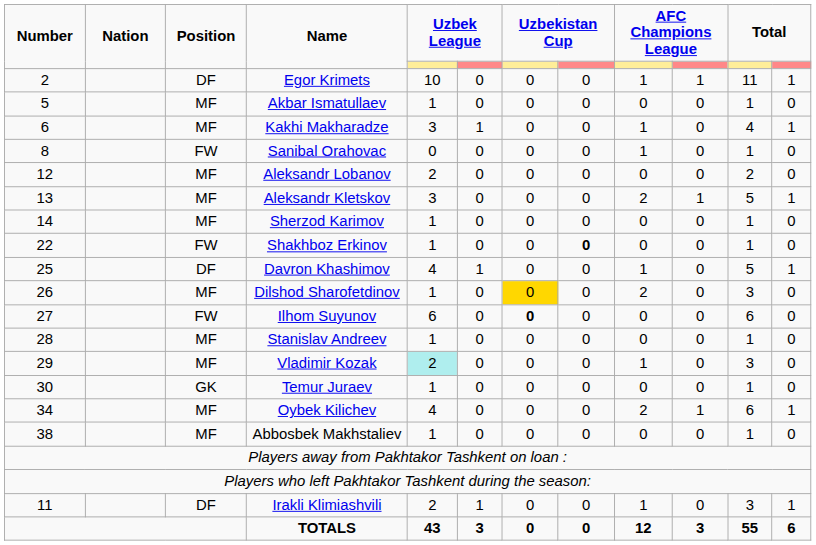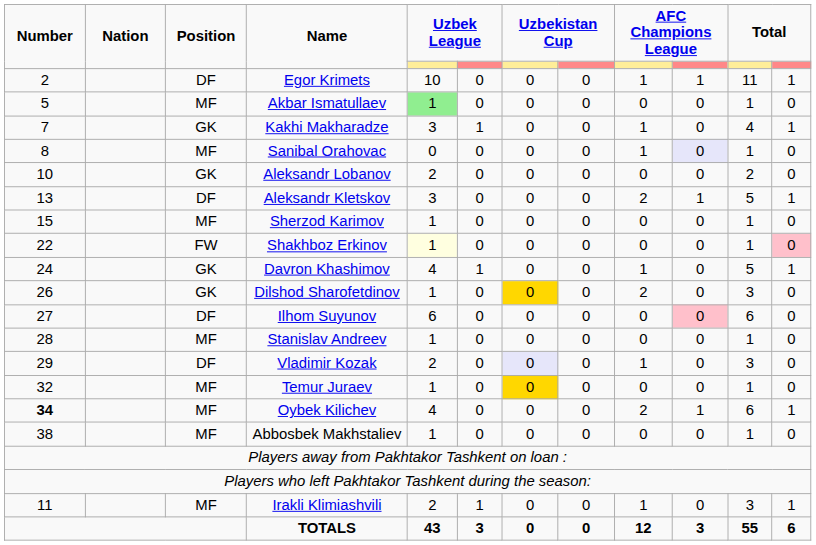 <table class="wikitable" style="font-size: 100%; text-align: center;">
 <tr>
 <td rowspan="2" width="10%" align="center"><strong>Number</strong></td>
 <td rowspan="2" width="10%" align="center"><strong>Nation</strong></td>
 <td rowspan="2" width="10%" align="center"><strong>Position</strong></td>
 <td rowspan="2" width="20%" align="center"><strong>Name</strong></td>
 <td colspan="2" align="center"><strong><a href='#'>Uzbek League</a></strong></td>
 <td colspan="2" align="center"><strong><a href='#'>Uzbekistan Cup</a></strong></td>
 <td colspan="2" align="center"><strong><a href='#'>AFC Champions League</a></strong></td>
 <td colspan="2" align="center"><strong>Total</strong></td>
 </tr>
 <tr>
 <th width=80 style="background: #FFEE99"></th>
 <th width=80 style="background: #FF8888"></th>
 <th width=80 style="background: #FFEE99"></th>
 <th width=80 style="background: #FF8888"></th>
 <th width=80 style="background: #FFEE99"></th>
 <th width=80 style="background: #FF8888"></th>
 <th width=80 style="background: #FFEE99"></th>
 <th width=80 style="background: #FF8888"></th>
 </tr>
 <tr>
 <td>2</td>
 <td></td>
 <td>DF</td>
 <td><a href='#'>Egor Krimets</a></td>
 <td>10</td>
 <td>0</td>
 <td>0</td>
 <td>0</td>
 <td>1</td>
 <td>1</td>
 <td>11</td>
 <td>1</td>
 </tr>
 <tr>
 <td>5</td>
 <td></td>
 <td>MF</td>
 <td><a href='#'>Akbar Ismatullaev</a></td>
-<td>1</td>
+<td style="background: lightgreen;">1</td>
 <td>0</td>
 <td>0</td>
 <td>0</td>
 <td>0</td>
 <td>0</td>
 <td>1</td>
 <td>0</td>
 </tr>
 <tr>
-<td>6</td>
+<td>7</td>
 <td></td>
-<td>MF</td>
+<td>GK</td>
 <td><a href='#'>Kakhi Makharadze</a></td>
 <td>3</td>
 <td>1</td>
 <td>0</td>
 <td>0</td>
 <td>1</td>
 <td>0</td>
 <td>4</td>
 <td>1</td>
 </tr>
 <tr>
 <td>8</td>
 <td></td>
-<td>FW</td>
+<td>MF</td>
 <td><a href='#'>Sanibal Orahovac</a></td>
 <td>0</td>
 <td>0</td>
 <td>0</td>
 <td>0</td>
 <td>1</td>
-<td>0</td>
+<td style="background: lavender;">0</td>
 <td>1</td>
 <td>0</td>
 </tr>
 <tr>
-<td>12</td>
+<td>10</td>
 <td></td>
-<td>MF</td>
+<td>GK</td>
 <td><a href='#'>Aleksandr Lobanov</a></td>
 <td>2</td>
 <td>0</td>
 <td>0</td>
 <td>0</td>
 <td>0</td>
 <td>0</td>
 <td>2</td>
 <td>0</td>
 </tr>
 <tr>
 <td>13</td>
 <td></td>
-<td>MF</td>
+<td>DF</td>
 <td><a href='#'>Aleksandr Kletskov</a></td>
 <td>3</td>
 <td>0</td>
 <td>0</td>
 <td>0</td>
 <td>2</td>
 <td>1</td>
 <td>5</td>
 <td>1</td>
 </tr>
 <tr>
-<td>14</td>
+<td>15</td>
 <td></td>
 <td>MF</td>
 <td><a href='#'>Sherzod Karimov</a></td>
 <td>1</td>
 <td>0</td>
 <td>0</td>
 <td>0</td>
 <td>0</td>
 <td>0</td>
 <td>1</td>
 <td>0</td>
 </tr>
 <tr>
 <td>22</td>
 <td></td>
 <td>FW</td>
 <td><a href='#'>Shakhboz Erkinov</a></td>
-<td>1</td>
+<td style="background: lightyellow;">1</td>
 <td>0</td>
 <td>0</td>
-<td><strong>0</strong></td>
+<td>0</td>
 <td>0</td>
 <td>0</td>
 <td>1</td>
-<td>0</td>
+<td style="background: pink;">0</td>
 </tr>
 <tr>
-<td>25</td>
+<td>24</td>
 <td></td>
-<td>DF</td>
+<td>GK</td>
 <td><a href='#'>Davron Khashimov</a></td>
 <td>4</td>
 <td>1</td>
 <td>0</td>
 <td>0</td>
 <td>1</td>
 <td>0</td>
 <td>5</td>
 <td>1</td>
 </tr>
 <tr>
 <td>26</td>
 <td></td>
-<td>MF</td>
+<td>GK</td>
 <td><a href='#'>Dilshod Sharofetdinov</a></td>
 <td>1</td>
 <td>0</td>
 <td style="background: gold;">0</td>
 <td>0</td>
 <td>2</td>
 <td>0</td>
 <td>3</td>
 <td>0</td>
 </tr>
 <tr>
 <td>27</td>
 <td></td>
-<td>FW</td>
+<td>DF</td>
 <td><a href='#'>Ilhom Suyunov</a></td>
 <td>6</td>
 <td>0</td>
-<td><strong>0</strong></td>
 <td>0</td>
 <td>0</td>
 <td>0</td>
+<td style="background: pink;">0</td>
 <td>6</td>
 <td>0</td>
 </tr>
 <tr>
 <td>28</td>
 <td></td>
 <td>MF</td>
 <td><a href='#'>Stanislav Andreev</a></td>
 <td>1</td>
 <td>0</td>
 <td>0</td>
 <td>0</td>
 <td>0</td>
 <td>0</td>
 <td>1</td>
 <td>0</td>
 </tr>
 <tr>
 <td>29</td>
 <td></td>
-<td>MF</td>
+<td>DF</td>
 <td><a href='#'>Vladimir Kozak</a></td>
-<td style="background: paleturquoise;">2</td>
+<td>2</td>
 <td>0</td>
-<td>0</td>
+<td style="background: lavender;">0</td>
 <td>0</td>
 <td>1</td>
 <td>0</td>
 <td>3</td>
 <td>0</td>
 </tr>
 <tr>
-<td>30</td>
+<td>32</td>
 <td></td>
-<td>GK</td>
+<td>MF</td>
 <td><a href='#'>Temur Juraev</a></td>
 <td>1</td>
 <td>0</td>
-<td>0</td>
+<td style="background: gold;">0</td>
 <td>0</td>
 <td>0</td>
 <td>0</td>
 <td>1</td>
 <td>0</td>
 </tr>
 <tr>
-<td>34</td>
+<td><strong>34</strong></td>
 <td></td>
 <td>MF</td>
 <td><a href='#'>Oybek Kilichev</a></td>
 <td>4</td>
 <td>0</td>
 <td>0</td>
 <td>0</td>
 <td>2</td>
 <td>1</td>
 <td>6</td>
 <td>1</td>
 </tr>
 <tr>
 <td>38</td>
 <td></td>
 <td>MF</td>
 <td>Abbosbek Makhstaliev</td>
 <td>1</td>
 <td>0</td>
 <td>0</td>
 <td>0</td>
 <td>0</td>
 <td>0</td>
 <td>1</td>
 <td>0</td>
 </tr>
 <tr>
 <td colspan="14"><em>Players away from Pakhtakor Tashkent on loan :</em></td>
 </tr>
 <tr>
 <td colspan="14"><em>Players who left Pakhtakor Tashkent during the season:</em></td>
 </tr>
 <tr>
 <td>11</td>
 <td></td>
-<td>DF</td>
+<td>MF</td>
 <td><a href='#'>Irakli Klimiashvili</a></td>
 <td>2</td>
 <td>1</td>
 <td>0</td>
 <td>0</td>
 <td>1</td>
 <td>0</td>
 <td>3</td>
 <td>1</td>
 </tr>
 <tr>
 <td colspan="3"></td>
 <td><strong>TOTALS</strong></td>
 <td><strong>43</strong></td>
 <td><strong>3</strong></td>
 <td><strong>0</strong></td>
 <td><strong>0</strong></td>
 <td><strong>12</strong></td>
 <td><strong>3</strong></td>
 <td><strong>55</strong></td>
 <td><strong>6</strong></td>
 </tr>
 </table>
